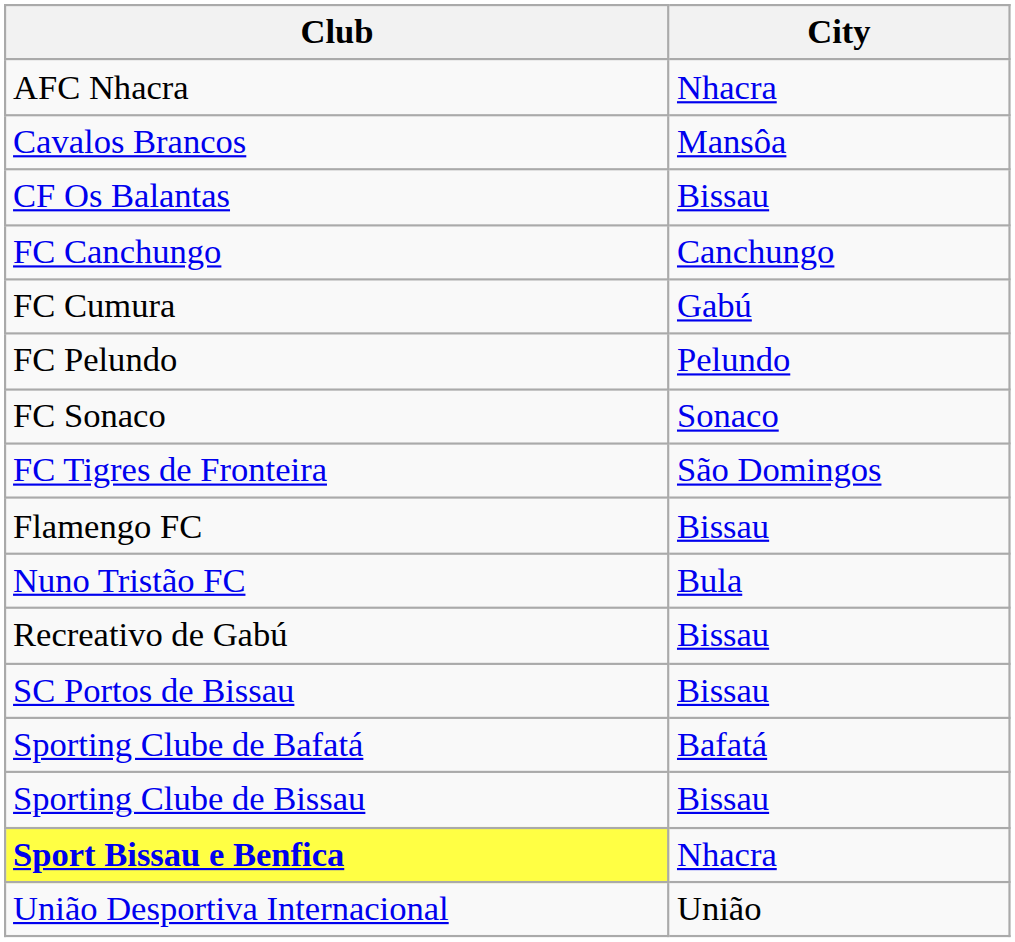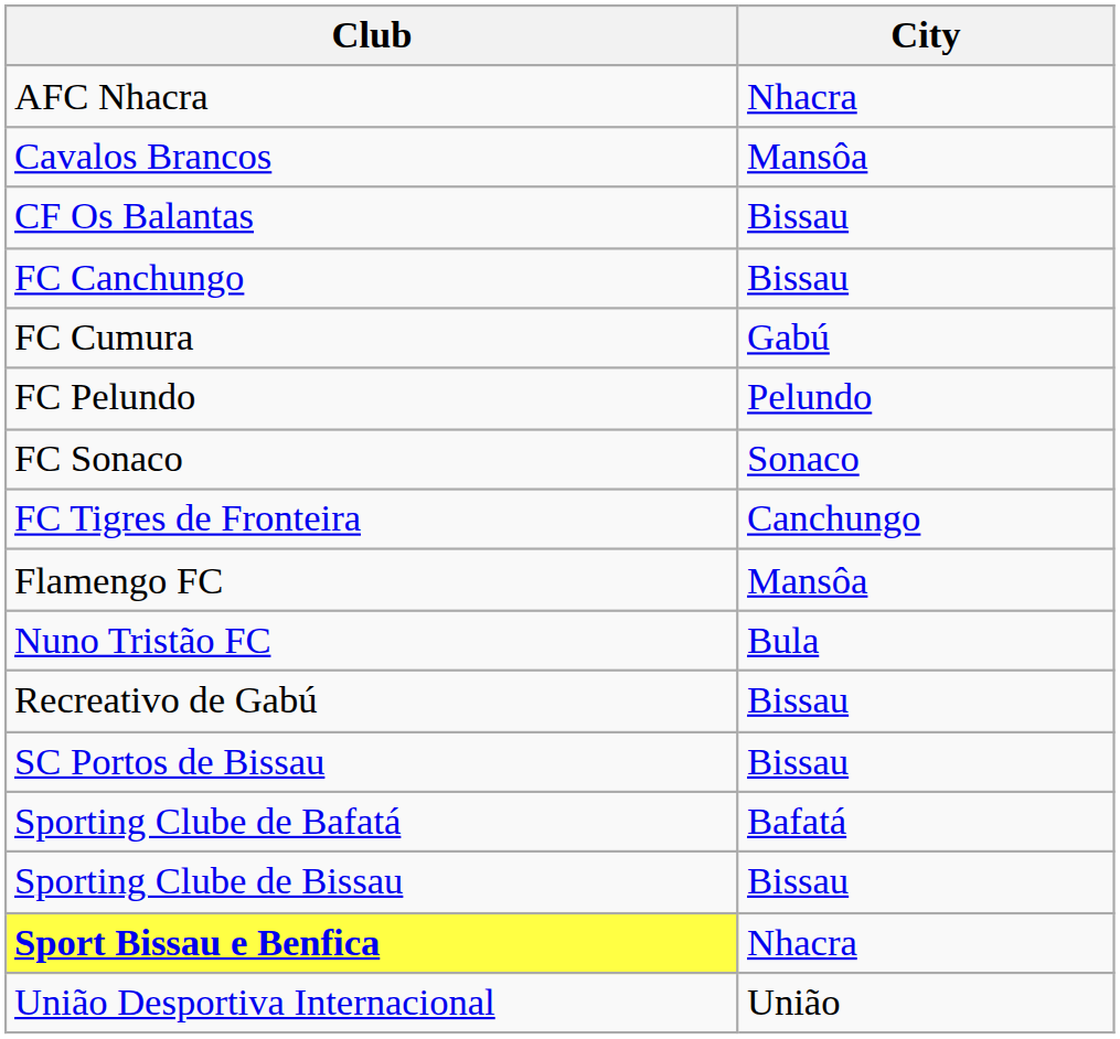 <table class="wikitable sortable">
 <tr>
 <th width="300px">Club</th>
 <th width="150px">City</th>
 </tr>
 <tr>
 <td>AFC Nhacra</td>
 <td><a href='#'>Nhacra</a></td>
 </tr>
 <tr>
 <td><a href='#'>Cavalos Brancos</a></td>
 <td><a href='#'>Mansôa</a></td>
 </tr>
 <tr>
 <td><a href='#'>CF Os Balantas</a></td>
 <td><a href='#'>Bissau</a></td>
 </tr>
 <tr>
 <td><a href='#'>FC Canchungo</a></td>
-<td><a href='#'>Canchungo</a></td>
+<td><a href='#'>Bissau</a></td>
 </tr>
 <tr>
 <td>FC Cumura</td>
 <td><a href='#'>Gabú</a></td>
 </tr>
 <tr>
 <td>FC Pelundo</td>
 <td><a href='#'>Pelundo</a></td>
 </tr>
 <tr>
 <td>FC Sonaco</td>
 <td><a href='#'>Sonaco</a></td>
 </tr>
 <tr>
 <td><a href='#'>FC Tigres de Fronteira</a></td>
-<td><a href='#'>São Domingos</a></td>
+<td><a href='#'>Canchungo</a></td>
 </tr>
 <tr>
 <td>Flamengo FC</td>
-<td><a href='#'>Bissau</a></td>
+<td><a href='#'>Mansôa</a></td>
 </tr>
 <tr>
 <td><a href='#'>Nuno Tristão FC</a></td>
 <td><a href='#'>Bula</a></td>
 </tr>
 <tr>
 <td>Recreativo de Gabú</td>
 <td><a href='#'>Bissau</a></td>
 </tr>
 <tr>
 <td><a href='#'>SC Portos de Bissau</a></td>
 <td><a href='#'>Bissau</a></td>
 </tr>
 <tr>
 <td><a href='#'>Sporting Clube de Bafatá</a></td>
 <td><a href='#'>Bafatá</a></td>
 </tr>
 <tr>
 <td><a href='#'>Sporting Clube de Bissau</a></td>
 <td><a href='#'>Bissau</a></td>
 </tr>
 <tr>
 <td bgcolor=#ffff44><strong><a href='#'>Sport Bissau e Benfica</a></strong></td>
 <td><a href='#'>Nhacra</a></td>
 </tr>
 <tr>
 <td><a href='#'>União Desportiva Internacional</a></td>
 <td>União</td>
 </tr>
 </table>
